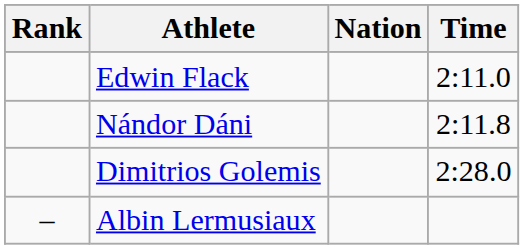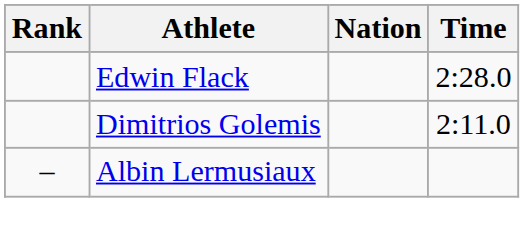 <table class="wikitable sortable" style="text-align:center">
 <tr>
 <th>Rank</th>
 <th>Athlete</th>
 <th>Nation</th>
 <th>Time</th>
 </tr>
 <tr>
 <td></td>
 <td align=left><a href='#'>Edwin Flack</a></td>
 <td align=left></td>
-<td>2:11.0</td>
-</tr>
-<tr>
-<td></td>
-<td align=left><a href='#'>Nándor Dáni</a></td>
-<td align=left></td>
-<td>2:11.8</td>
+<td>2:28.0</td>
 </tr>
 <tr>
 <td></td>
 <td align=left><a href='#'>Dimitrios Golemis</a></td>
 <td align=left></td>
-<td>2:28.0</td>
+<td>2:11.0</td>
 </tr>
 <tr>
 <td data-sort-value=4>–</td>
 <td align=left><a href='#'>Albin Lermusiaux</a></td>
 <td align=left></td>
 <td data-sort-value=9:99.9></td>
 </tr>
 </table>
